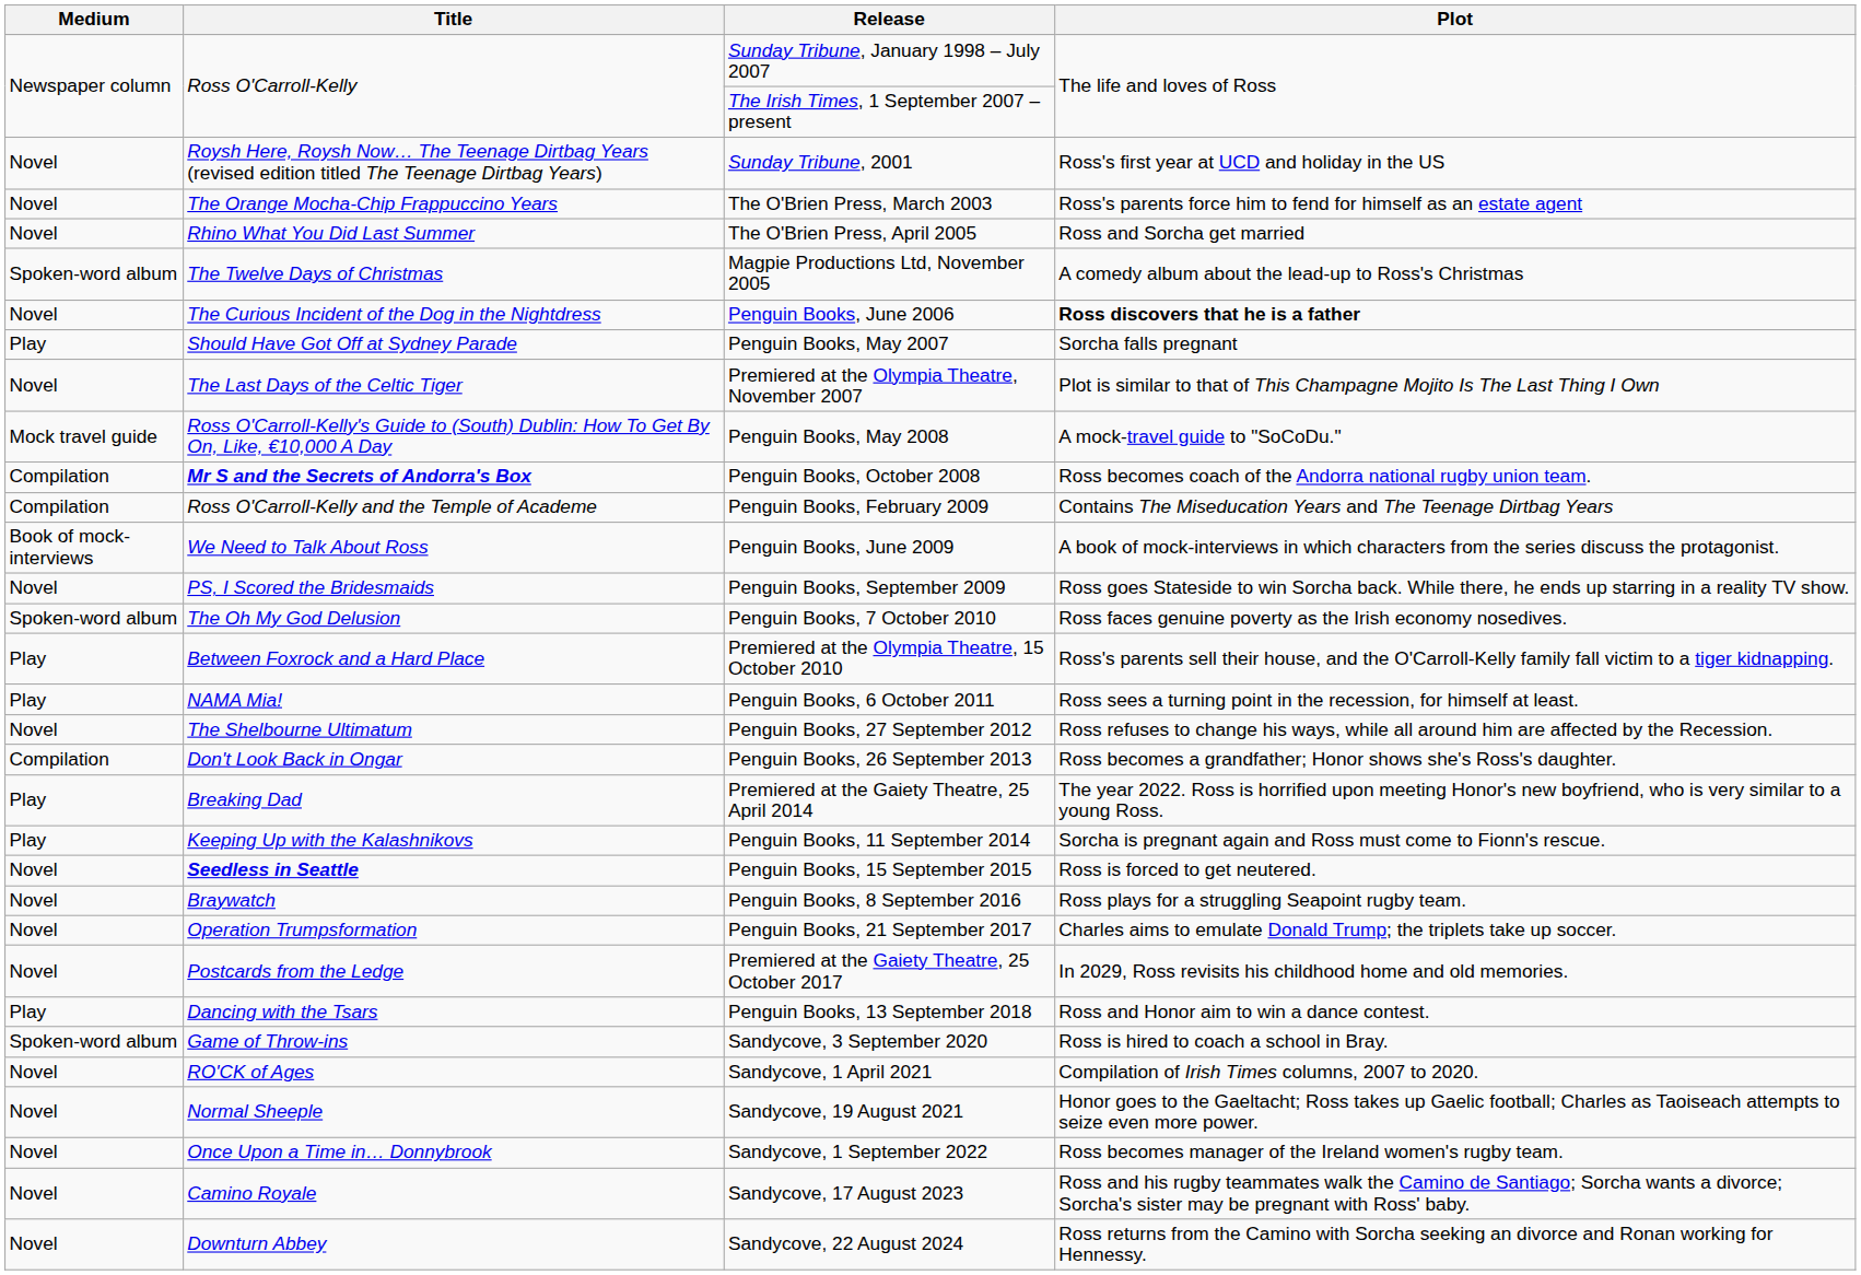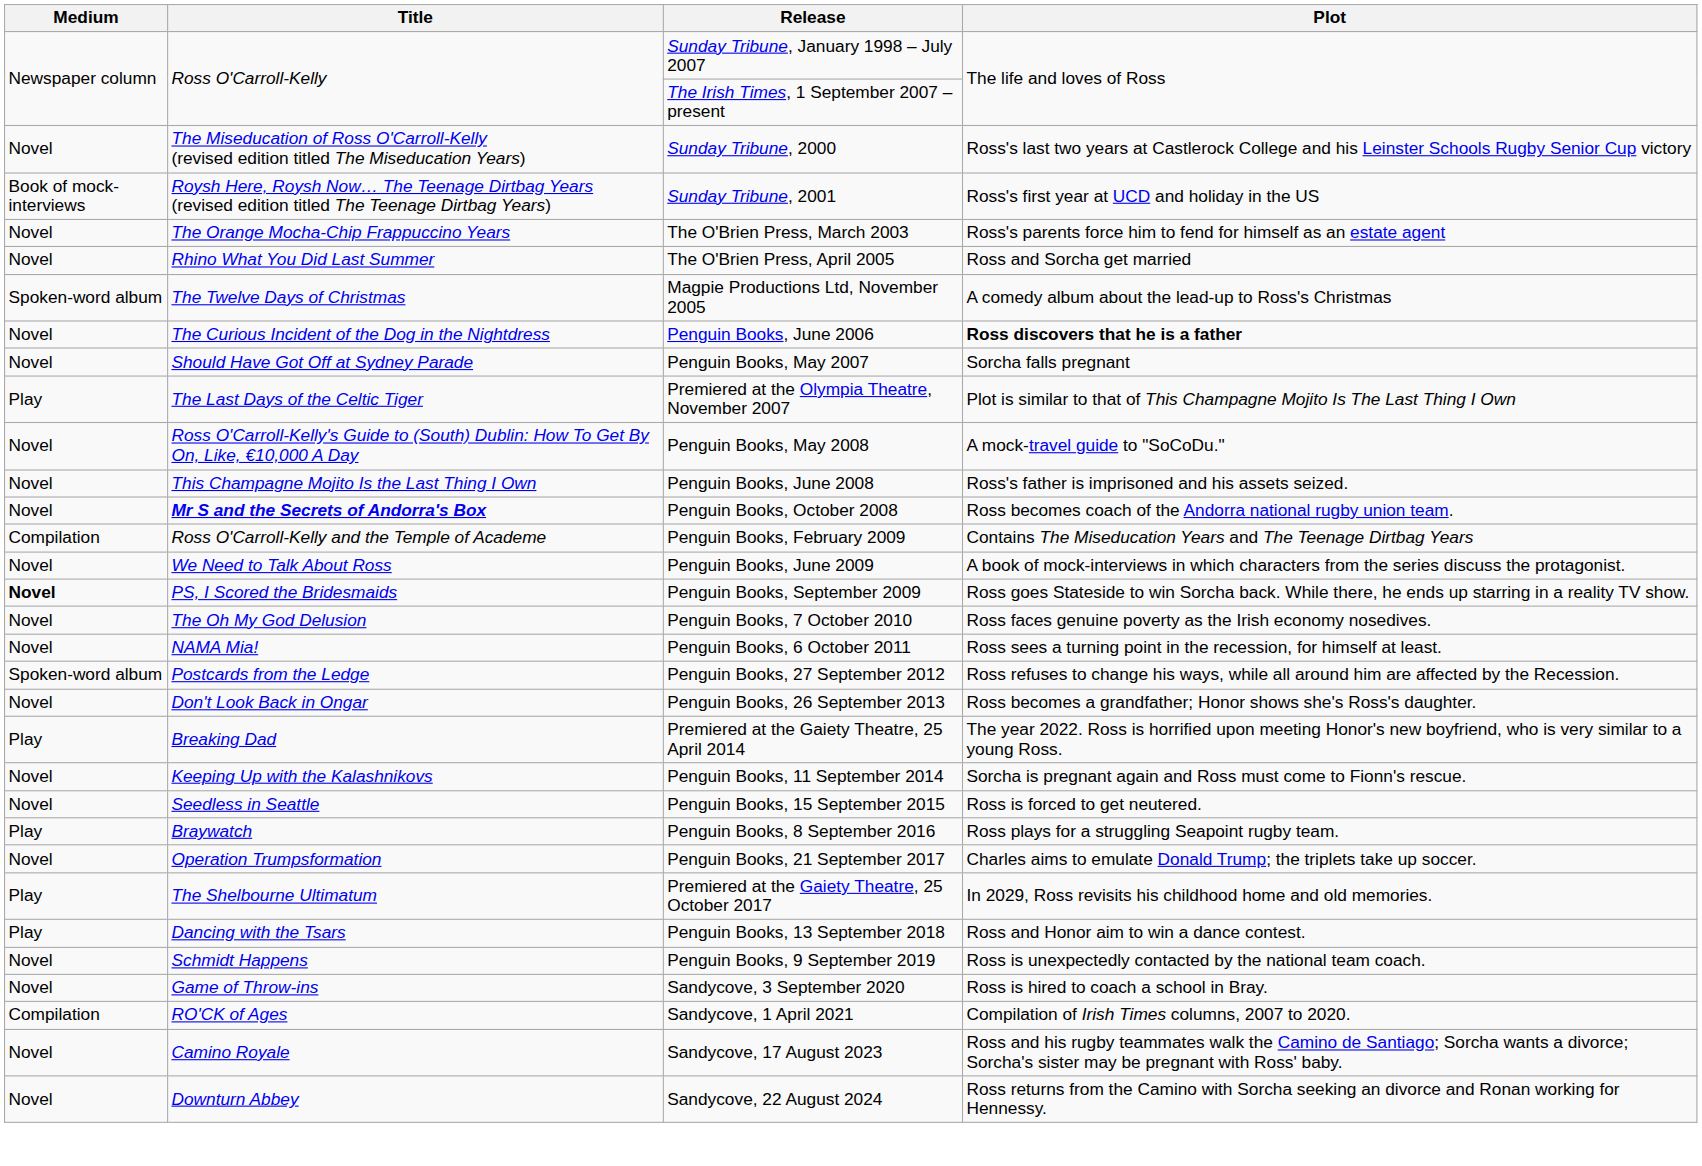 <table class="wikitable">
 <tr>
 <th>Medium</th>
 <th>Title</th>
 <th>Release</th>
 <th>Plot</th>
 </tr>
 <tr>
 <td rowspan="2">Newspaper column</td>
 <td rowspan="2"><em>Ross O'Carroll-Kelly</em></td>
 <td><em><a href='#'>Sunday Tribune</a></em>, January 1998 – July 2007</td>
 <td rowspan="2">The life and loves of Ross</td>
 </tr>
 <tr>
 <td><em><a href='#'>The Irish Times</a></em>, 1 September 2007 – present</td>
 </tr>
 <tr>
 <td>Novel</td>
+<td><em><a href='#'>The Miseducation of Ross O'Carroll-Kelly</a></em><br>(revised edition titled <em>The Miseducation Years</em>)</td>
+<td><em><a href='#'>Sunday Tribune</a></em>, 2000</td>
+<td>Ross's last two years at Castlerock College and his <a href='#'>Leinster Schools Rugby Senior Cup</a> victory</td>
+</tr>
+<tr>
+<td>Book of mock-interviews</td>
 <td><em><a href='#'>Roysh Here, Roysh Now… The Teenage Dirtbag Years</a></em><br>(revised edition titled <em>The Teenage Dirtbag Years</em>)</td>
 <td><em><a href='#'>Sunday Tribune</a></em>, 2001</td>
 <td>Ross's first year at <a href='#'>UCD</a> and holiday in the US</td>
 </tr>
 <tr>
 <td>Novel</td>
 <td><em><a href='#'>The Orange Mocha-Chip Frappuccino Years</a></em></td>
 <td>The O'Brien Press, March 2003</td>
 <td>Ross's parents force him to fend for himself as an <a href='#'>estate agent</a></td>
 </tr>
 <tr>
 <td>Novel</td>
 <td><em><a href='#'>Rhino What You Did Last Summer</a></em></td>
 <td>The O'Brien Press, April 2005</td>
 <td>Ross and Sorcha get married</td>
 </tr>
 <tr>
 <td>Spoken-word album</td>
 <td><em><a href='#'>The Twelve Days of Christmas</a></em></td>
 <td>Magpie Productions Ltd, November 2005</td>
 <td>A comedy album about the lead-up to Ross's Christmas</td>
 </tr>
 <tr>
 <td>Novel</td>
 <td><em><a href='#'>The Curious Incident of the Dog in the Nightdress</a></em></td>
 <td><a href='#'>Penguin Books</a>, June 2006</td>
 <td><strong>Ross discovers that he is a father</strong></td>
 </tr>
 <tr>
-<td>Play</td>
+<td>Novel</td>
 <td><em><a href='#'>Should Have Got Off at Sydney Parade</a></em></td>
 <td>Penguin Books, May 2007</td>
 <td>Sorcha falls pregnant</td>
 </tr>
 <tr>
-<td>Novel</td>
+<td>Play</td>
 <td><em><a href='#'>The Last Days of the Celtic Tiger</a></em></td>
 <td>Premiered at the <a href='#'>Olympia Theatre</a>, November 2007</td>
 <td>Plot is similar to that of <em>This Champagne Mojito Is The Last Thing I Own</em></td>
 </tr>
 <tr>
-<td>Mock travel guide</td>
+<td>Novel</td>
 <td><em><a href='#'>Ross O'Carroll-Kelly's Guide to (South) Dublin: How To Get By On, Like, €10,000 A Day</a></em></td>
 <td>Penguin Books, May 2008</td>
 <td>A mock-<a href='#'>travel guide</a> to "SoCoDu."</td>
 </tr>
 <tr>
-<td>Compilation</td>
+<td>Novel</td>
+<td><em><a href='#'>This Champagne Mojito Is the Last Thing I Own</a></em></td>
+<td>Penguin Books, June 2008</td>
+<td>Ross's father is imprisoned and his assets seized.</td>
+</tr>
+<tr>
+<td>Novel</td>
 <td><strong><em><a href='#'>Mr S and the Secrets of Andorra's Box</a></em></strong></td>
 <td>Penguin Books, October 2008</td>
 <td>Ross becomes coach of the <a href='#'>Andorra national rugby union team</a>.</td>
 </tr>
 <tr>
 <td>Compilation</td>
 <td><em>Ross O'Carroll-Kelly and the Temple of Academe</em></td>
 <td>Penguin Books, February 2009</td>
 <td>Contains <em>The Miseducation Years</em> and <em>The Teenage Dirtbag Years</em></td>
 </tr>
 <tr>
-<td>Book of mock-interviews</td>
+<td>Novel</td>
 <td><em><a href='#'>We Need to Talk About Ross</a></em></td>
 <td>Penguin Books, June 2009</td>
 <td>A book of mock-interviews in which characters from the series discuss the protagonist.</td>
 </tr>
 <tr>
-<td>Novel</td>
+<td><strong>Novel</strong></td>
 <td><em><a href='#'>PS, I Scored the Bridesmaids</a></em></td>
 <td>Penguin Books, September 2009</td>
 <td>Ross goes Stateside to win Sorcha back. While there, he ends up starring in a reality TV show.</td>
 </tr>
 <tr>
-<td>Spoken-word album</td>
+<td>Novel</td>
 <td><em><a href='#'>The Oh My God Delusion</a></em></td>
 <td>Penguin Books, 7 October 2010</td>
 <td>Ross faces genuine poverty as the Irish economy nosedives.</td>
 </tr>
 <tr>
-<td>Play</td>
-<td><em><a href='#'>Between Foxrock and a Hard Place</a></em></td>
-<td>Premiered at the <a href='#'>Olympia Theatre</a>, 15 October 2010</td>
-<td>Ross's parents sell their house, and the O'Carroll-Kelly family fall victim to a <a href='#'>tiger kidnapping</a>.</td>
-</tr>
-<tr>
-<td>Play</td>
+<td>Novel</td>
 <td><em><a href='#'>NAMA Mia!</a></em></td>
 <td>Penguin Books, 6 October 2011</td>
 <td>Ross sees a turning point in the recession, for himself at least.</td>
 </tr>
 <tr>
-<td>Novel</td>
-<td><em><a href='#'>The Shelbourne Ultimatum</a></em></td>
+<td>Spoken-word album</td>
+<td><em><a href='#'>Postcards from the Ledge</a></em></td>
 <td>Penguin Books, 27 September 2012</td>
 <td>Ross refuses to change his ways, while all around him are affected by the Recession.</td>
 </tr>
 <tr>
-<td>Compilation</td>
+<td>Novel</td>
 <td><em><a href='#'>Don't Look Back in Ongar</a></em></td>
 <td>Penguin Books, 26 September 2013</td>
 <td>Ross becomes a grandfather; Honor shows she's Ross's daughter.</td>
 </tr>
 <tr>
 <td>Play</td>
 <td><em><a href='#'>Breaking Dad</a></em></td>
 <td>Premiered at the Gaiety Theatre, 25 April 2014</td>
 <td>The year 2022. Ross is horrified upon meeting Honor's new boyfriend, who is very similar to a young Ross.</td>
 </tr>
 <tr>
-<td>Play</td>
+<td>Novel</td>
 <td><em><a href='#'>Keeping Up with the Kalashnikovs</a></em></td>
 <td>Penguin Books, 11 September 2014</td>
 <td>Sorcha is pregnant again and Ross must come to Fionn's rescue.</td>
 </tr>
 <tr>
 <td>Novel</td>
-<td><strong><em><a href='#'>Seedless in Seattle</a></em></strong></td>
+<td><em><a href='#'>Seedless in Seattle</a></em></td>
 <td>Penguin Books, 15 September 2015</td>
 <td>Ross is forced to get neutered.</td>
 </tr>
 <tr>
-<td>Novel</td>
+<td>Play</td>
 <td><em><a href='#'>Braywatch</a></em></td>
 <td>Penguin Books, 8 September 2016</td>
 <td>Ross plays for a struggling Seapoint rugby team.</td>
 </tr>
 <tr>
 <td>Novel</td>
 <td><em><a href='#'>Operation Trumpsformation</a></em></td>
 <td>Penguin Books, 21 September 2017</td>
 <td>Charles aims to emulate <a href='#'>Donald Trump</a>; the triplets take up soccer.</td>
 </tr>
 <tr>
-<td>Novel</td>
-<td><em><a href='#'>Postcards from the Ledge</a></em></td>
+<td>Play</td>
+<td><em><a href='#'>The Shelbourne Ultimatum</a></em></td>
 <td>Premiered at the <a href='#'>Gaiety Theatre</a>, 25 October 2017</td>
 <td>In 2029, Ross revisits his childhood home and old memories.</td>
 </tr>
 <tr>
 <td>Play</td>
 <td><em><a href='#'>Dancing with the Tsars</a></em></td>
 <td>Penguin Books, 13 September 2018</td>
 <td>Ross and Honor aim to win a dance contest.</td>
 </tr>
 <tr>
-<td>Spoken-word album</td>
+<td>Novel</td>
+<td><em><a href='#'>Schmidt Happens</a></em></td>
+<td>Penguin Books, 9 September 2019</td>
+<td>Ross is unexpectedly contacted by the national team coach.</td>
+</tr>
+<tr>
+<td>Novel</td>
 <td><em><a href='#'>Game of Throw-ins</a></em></td>
 <td>Sandycove, 3 September 2020</td>
 <td>Ross is hired to coach a school in Bray.</td>
 </tr>
 <tr>
-<td>Novel</td>
+<td>Compilation</td>
 <td><em><a href='#'>RO'CK of Ages</a></em></td>
 <td>Sandycove, 1 April 2021</td>
 <td>Compilation of <em>Irish Times</em> columns, 2007 to 2020.</td>
-</tr>
-<tr>
-<td>Novel</td>
-<td><em><a href='#'>Normal Sheeple</a></em></td>
-<td>Sandycove, 19 August 2021</td>
-<td>Honor goes to the Gaeltacht; Ross takes up Gaelic football; Charles as Taoiseach attempts to seize even more power.</td>
-</tr>
-<tr>
-<td>Novel</td>
-<td><em><a href='#'>Once Upon a Time in… Donnybrook</a></em></td>
-<td>Sandycove, 1 September 2022</td>
-<td>Ross becomes manager of the Ireland women's rugby team.</td>
 </tr>
 <tr>
 <td>Novel</td>
 <td><em><a href='#'>Camino Royale</a></em></td>
 <td>Sandycove, 17 August 2023</td>
 <td>Ross and his rugby teammates walk the <a href='#'>Camino de Santiago</a>; Sorcha wants a divorce; Sorcha's sister may be pregnant with Ross' baby.</td>
 </tr>
 <tr>
 <td>Novel</td>
 <td><em><a href='#'>Downturn Abbey</a></em></td>
 <td>Sandycove, 22 August 2024</td>
 <td>Ross returns from the Camino with Sorcha seeking an divorce and Ronan working for Hennessy.</td>
 </tr>
 </table>
